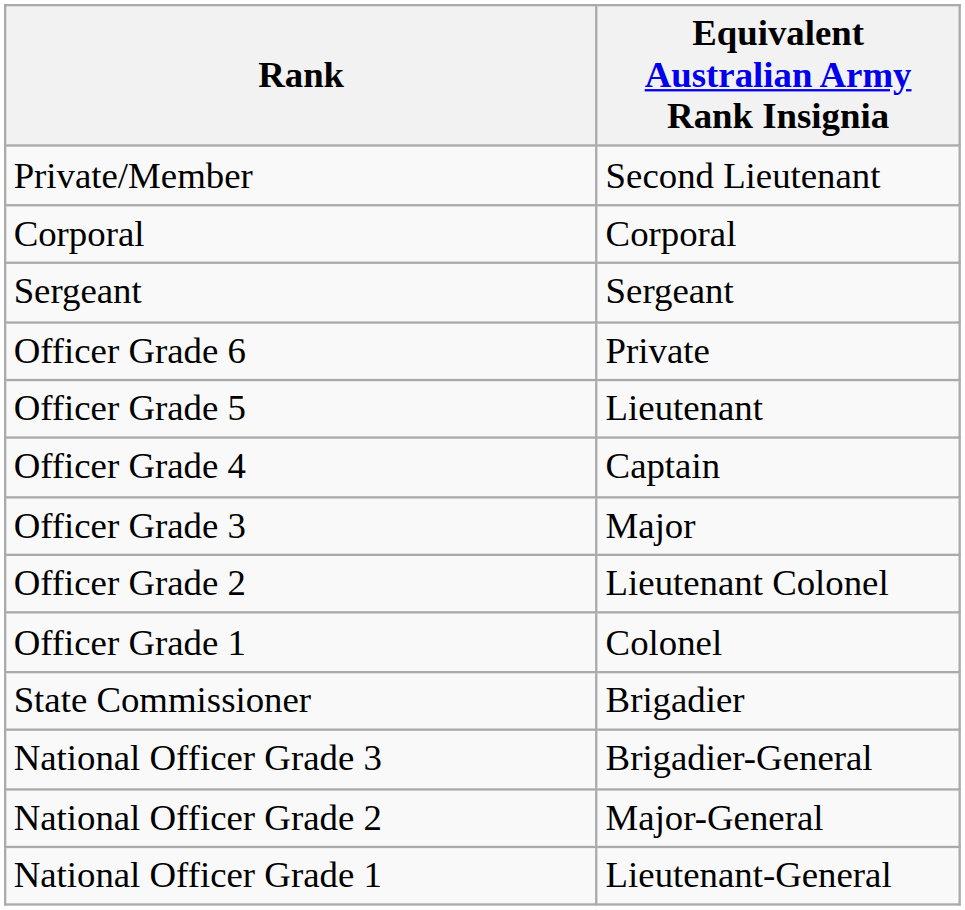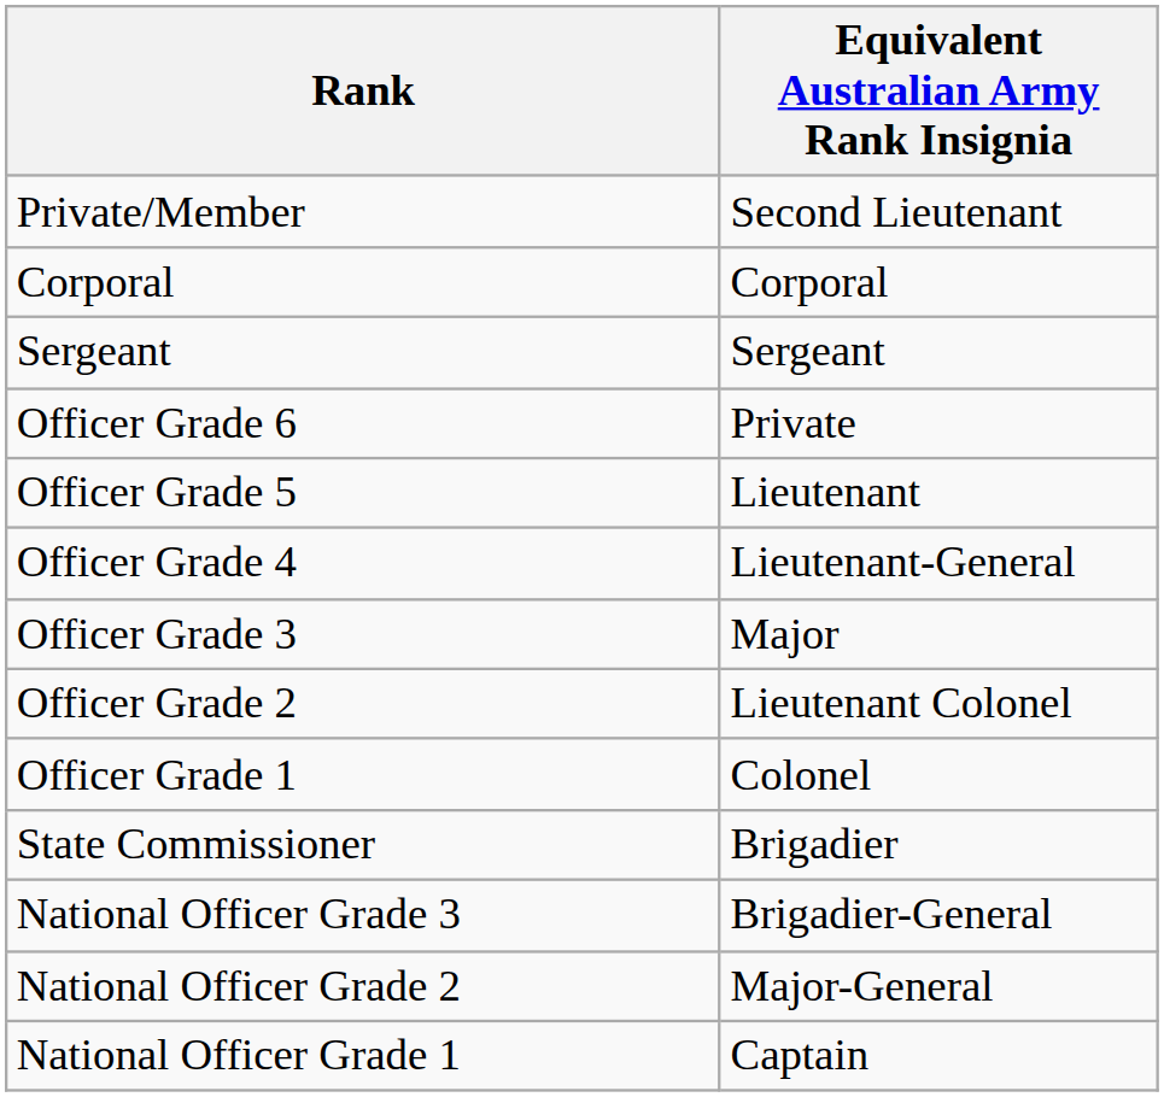 <table class="wikitable">
 <tr>
 <th width="250">Rank</th>
 <th width="150">Equivalent <a href='#'>Australian Army</a> Rank Insignia</th>
 </tr>
 <tr>
 <td>Private/Member</td>
 <td>Second Lieutenant</td>
 </tr>
 <tr>
 <td>Corporal</td>
 <td>Corporal</td>
 </tr>
 <tr>
 <td>Sergeant</td>
 <td>Sergeant</td>
 </tr>
 <tr>
 <td>Officer Grade 6</td>
 <td>Private</td>
 </tr>
 <tr>
 <td>Officer Grade 5</td>
 <td>Lieutenant</td>
 </tr>
 <tr>
 <td>Officer Grade 4</td>
-<td>Captain</td>
+<td>Lieutenant-General</td>
 </tr>
 <tr>
 <td>Officer Grade 3</td>
 <td>Major</td>
 </tr>
 <tr>
 <td>Officer Grade 2</td>
 <td>Lieutenant Colonel</td>
 </tr>
 <tr>
 <td>Officer Grade 1</td>
 <td>Colonel</td>
 </tr>
 <tr>
 <td>State Commissioner</td>
 <td>Brigadier</td>
 </tr>
 <tr>
 <td>National Officer Grade 3</td>
 <td>Brigadier-General</td>
 </tr>
 <tr>
 <td>National Officer Grade 2</td>
 <td>Major-General</td>
 </tr>
 <tr>
 <td>National Officer Grade 1</td>
-<td>Lieutenant-General</td>
+<td>Captain</td>
 </tr>
 </table>
